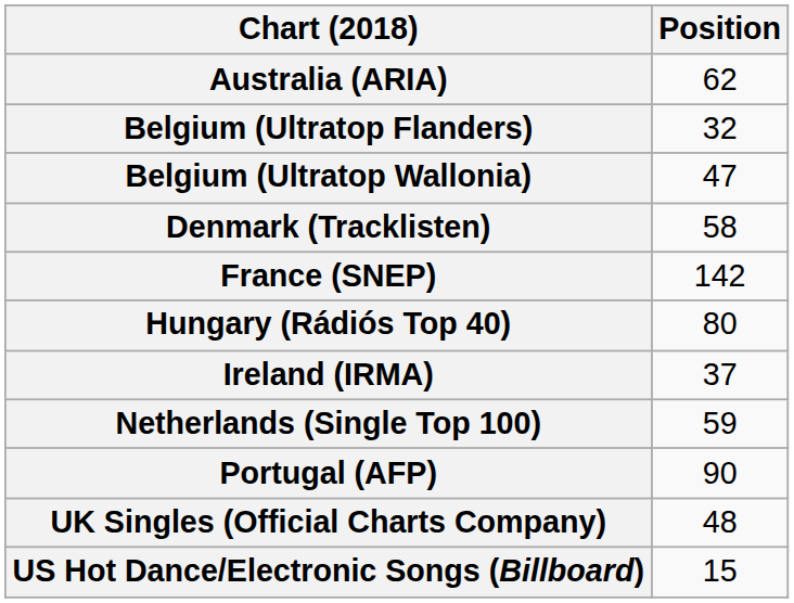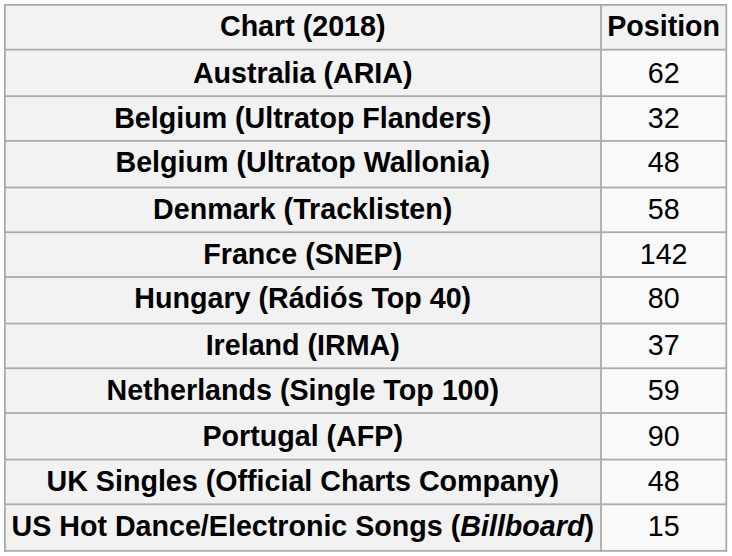 <table class="wikitable sortable plainrowheaders" style="text-align:center">
 <tr>
 <th scope="col">Chart (2018)</th>
 <th scope="col">Position</th>
 </tr>
 <tr>
 <th scope="row">Australia (ARIA)</th>
 <td>62</td>
 </tr>
 <tr>
 <th scope="row">Belgium (Ultratop Flanders)</th>
 <td>32</td>
 </tr>
 <tr>
 <th scope="row">Belgium (Ultratop Wallonia)</th>
-<td>47</td>
+<td>48</td>
 </tr>
 <tr>
 <th scope="row">Denmark (Tracklisten)</th>
 <td>58</td>
 </tr>
 <tr>
 <th scope="row">France (SNEP)</th>
 <td>142</td>
 </tr>
 <tr>
 <th scope="row">Hungary (Rádiós Top 40)</th>
 <td>80</td>
 </tr>
 <tr>
 <th scope="row">Ireland (IRMA)</th>
 <td>37</td>
 </tr>
 <tr>
 <th scope="row">Netherlands (Single Top 100)</th>
 <td>59</td>
 </tr>
 <tr>
 <th scope="row">Portugal (AFP)</th>
 <td>90</td>
 </tr>
 <tr>
 <th scope="row">UK Singles (Official Charts Company)</th>
 <td>48</td>
 </tr>
 <tr>
 <th scope="row">US Hot Dance/Electronic Songs (<em>Billboard</em>)</th>
 <td>15</td>
 </tr>
 </table>
